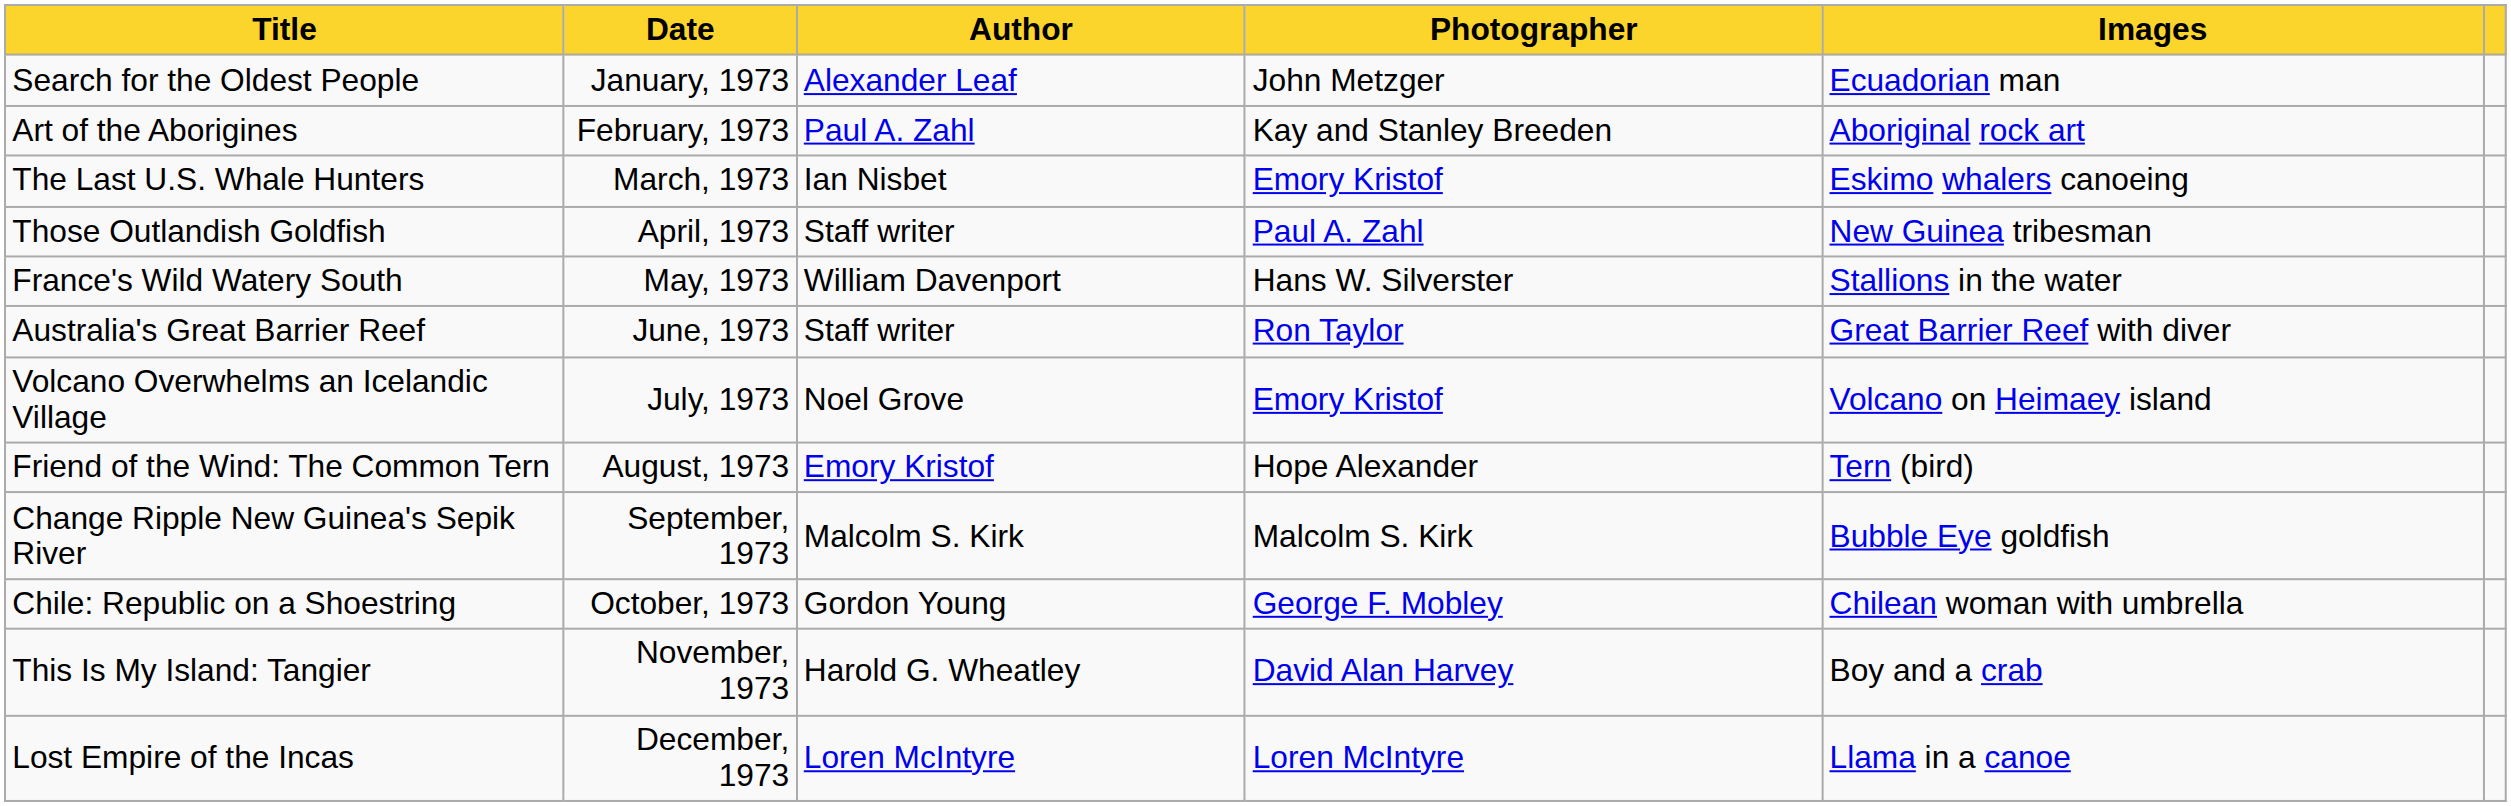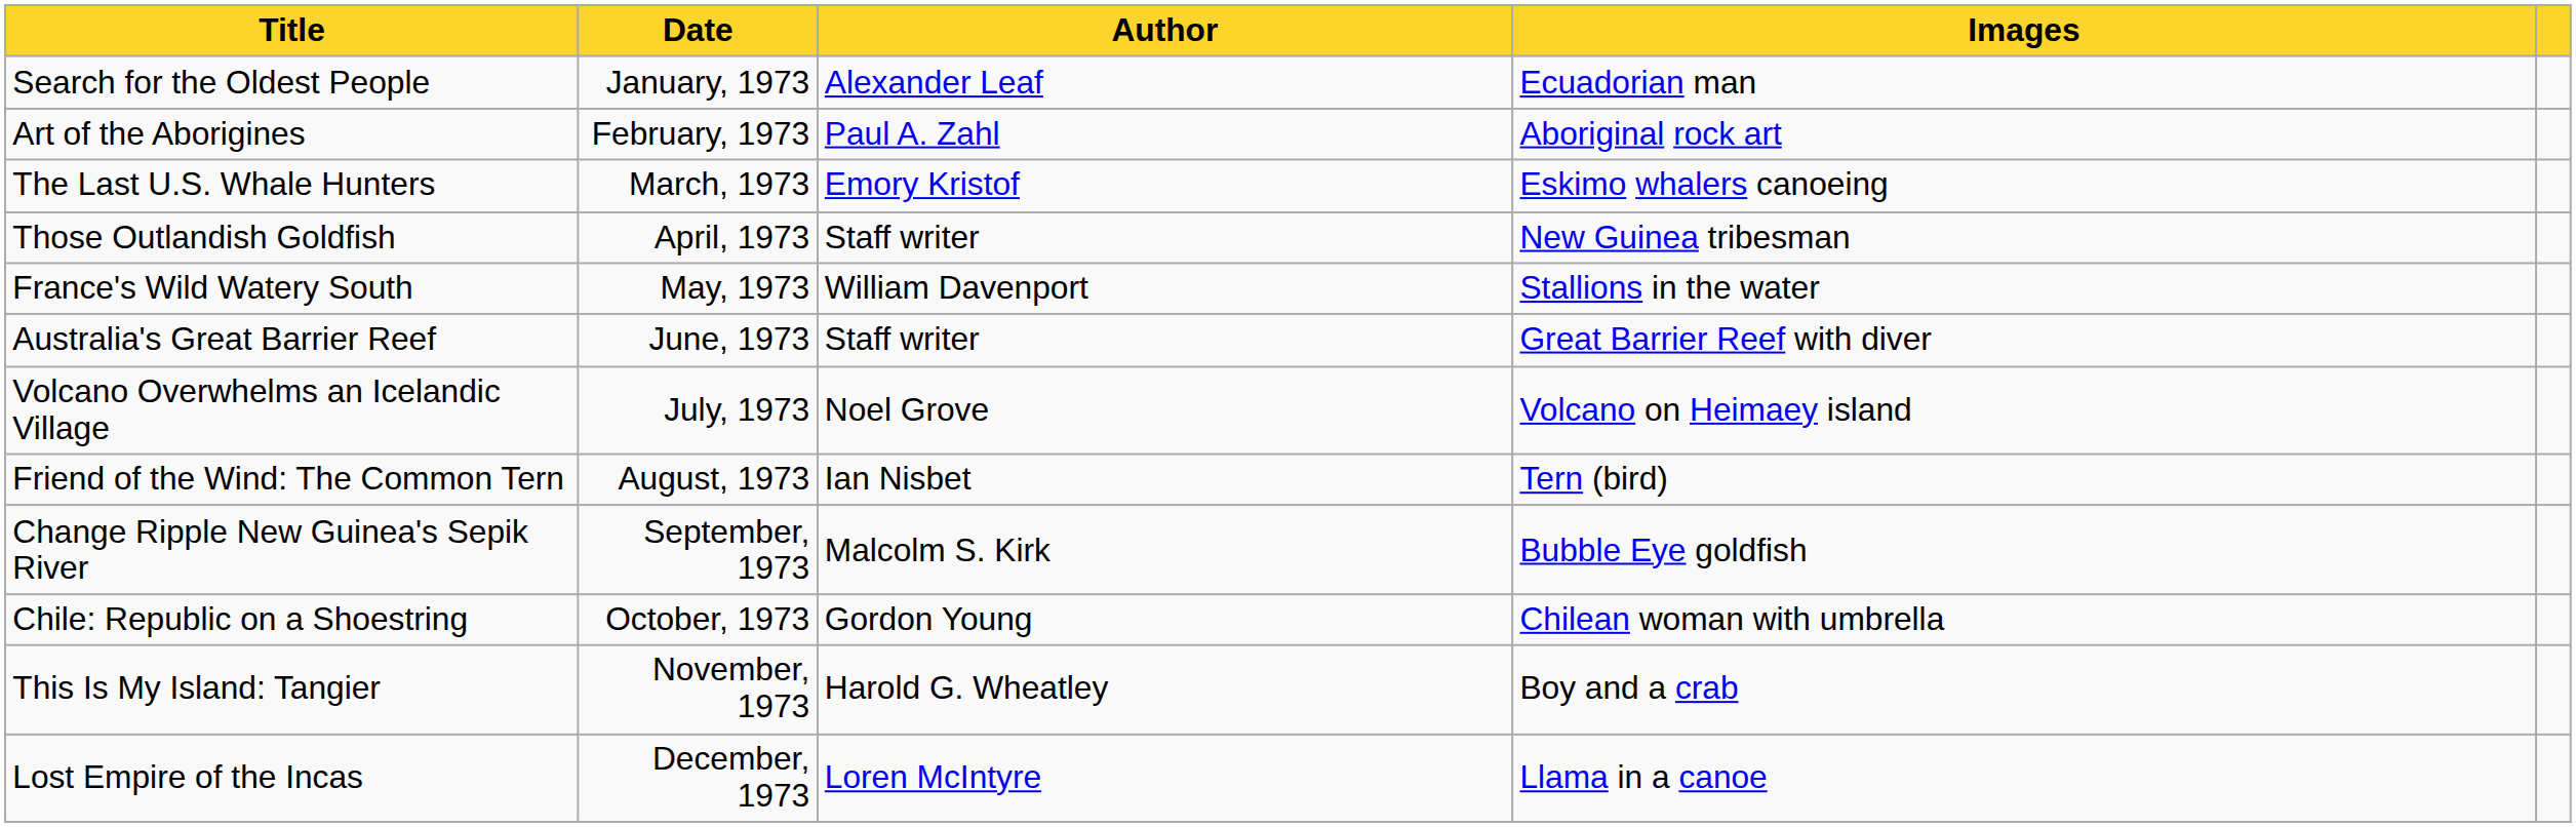 <table class="wikitable" style="width:100%">
 <tr>
 <th scope="col" style="background-color:#fbd42c;" width=275px>Title</th>
 <th scope="col" style="background-color:#fbd42c;" width=110>Date</th>
 <th scope="col" style="background-color:#fbd42c;">Author</th>
-<th scope="col" style="background-color:#fbd42c;">Photographer</th>
 <th scope="col" style="background-color:#fbd42c;">Images</th>
 <th scope="col" ! style="background-color:#fbd42c;"></th>
 </tr>
 <tr>
 <td>Search for the Oldest People</td>
 <td style="text-align:right;">January, 1973</td>
 <td><a href='#'>Alexander Leaf</a></td>
-<td>John Metzger</td>
 <td><a href='#'>Ecuadorian</a> man</td>
 <td></td>
 </tr>
 <tr>
 <td scope="row">Art of the Aborigines</td>
 <td style="text-align:right;">February, 1973</td>
 <td><a href='#'>Paul A. Zahl</a></td>
-<td>Kay and Stanley Breeden</td>
 <td><a href='#'>Aboriginal</a> <a href='#'>rock art</a></td>
 <td></td>
 </tr>
 <tr>
 <td scope="row">The Last U.S. Whale Hunters</td>
 <td style="text-align:right;">March, 1973</td>
-<td>Ian Nisbet</td>
 <td><a href='#'>Emory Kristof</a></td>
 <td><a href='#'>Eskimo</a> <a href='#'>whalers</a> canoeing</td>
 <td></td>
 </tr>
 <tr>
 <td scope="row">Those Outlandish Goldfish</td>
 <td style="text-align:right;">April, 1973</td>
 <td>Staff writer</td>
-<td><a href='#'>Paul A. Zahl</a></td>
 <td><a href='#'>New Guinea</a> tribesman</td>
 <td></td>
 </tr>
 <tr>
 <td scope="row">France's Wild Watery South</td>
 <td style="text-align:right;">May, 1973</td>
 <td>William Davenport</td>
-<td>Hans W. Silverster</td>
 <td><a href='#'>Stallions</a> in the water</td>
 <td></td>
 </tr>
 <tr>
 <td scope="row">Australia's Great Barrier Reef</td>
 <td style="text-align:right;">June, 1973</td>
 <td>Staff writer</td>
-<td><a href='#'>Ron Taylor</a></td>
 <td><a href='#'>Great Barrier Reef</a> with diver</td>
 <td></td>
 </tr>
 <tr>
 <td scope="row">Volcano Overwhelms an Icelandic Village</td>
 <td style="text-align:right;">July, 1973</td>
 <td>Noel Grove</td>
-<td><a href='#'>Emory Kristof</a></td>
 <td><a href='#'>Volcano</a> on <a href='#'>Heimaey</a> island</td>
 <td></td>
 </tr>
 <tr>
 <td scope="row">Friend of the Wind: The Common Tern</td>
 <td style="text-align:right;">August, 1973</td>
-<td><a href='#'>Emory Kristof</a></td>
-<td>Hope Alexander</td>
+<td>Ian Nisbet</td>
 <td><a href='#'>Tern</a> (bird)</td>
 <td></td>
 </tr>
 <tr>
 <td scope="row">Change Ripple New Guinea's Sepik River</td>
 <td style="text-align:right;">September, 1973</td>
-<td>Malcolm S. Kirk</td>
 <td>Malcolm S. Kirk</td>
 <td><a href='#'>Bubble Eye</a> goldfish</td>
 <td></td>
 </tr>
 <tr>
 <td scope="row">Chile: Republic on a Shoestring</td>
 <td style="text-align:right;">October, 1973</td>
 <td>Gordon Young</td>
-<td><a href='#'>George F. Mobley</a></td>
 <td><a href='#'>Chilean</a> woman with umbrella</td>
 <td></td>
 </tr>
 <tr>
 <td scope="row">This Is My Island: Tangier</td>
 <td style="text-align:right;">November, 1973</td>
 <td>Harold G. Wheatley</td>
-<td><a href='#'>David Alan Harvey</a></td>
 <td>Boy and a <a href='#'>crab</a></td>
 <td></td>
 </tr>
 <tr>
 <td scope="row">Lost Empire of the Incas</td>
 <td style="text-align:right;">December, 1973</td>
 <td><a href='#'>Loren McIntyre</a></td>
-<td><a href='#'>Loren McIntyre</a></td>
 <td><a href='#'>Llama</a> in a <a href='#'>canoe</a></td>
 <td></td>
 </tr>
 </table>
